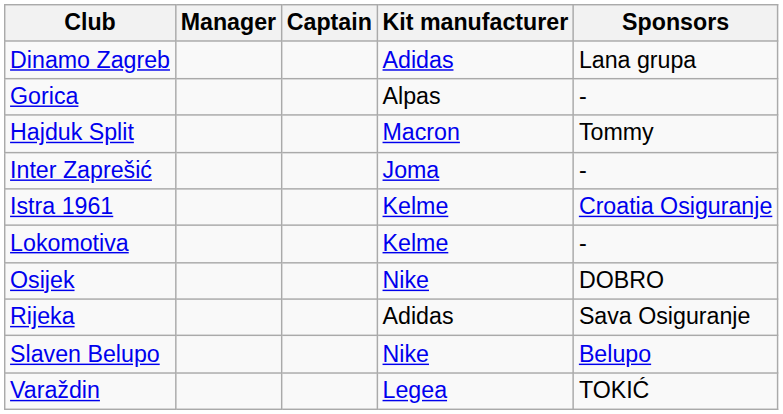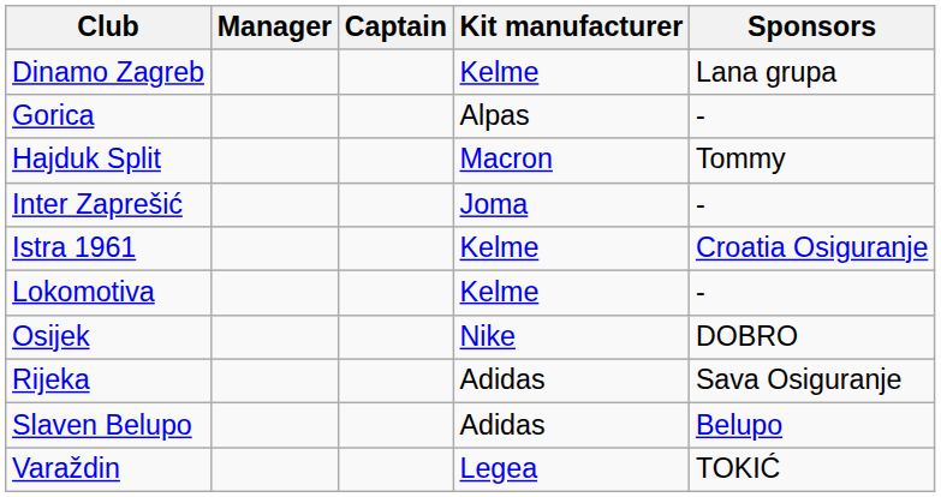 <table class="wikitable sortable">
 <tr>
 <th>Club</th>
 <th>Manager</th>
 <th>Captain</th>
 <th>Kit manufacturer</th>
 <th>Sponsors</th>
 </tr>
 <tr>
 <td><a href='#'>Dinamo Zagreb</a></td>
 <td>  </td>
 <td> </td>
-<td><a href='#'>Adidas</a></td>
+<td><a href='#'>Kelme</a></td>
 <td>Lana grupa</td>
 </tr>
 <tr>
 <td><a href='#'>Gorica</a></td>
 <td> </td>
 <td> </td>
 <td>Alpas</td>
 <td>-</td>
 </tr>
 <tr>
 <td><a href='#'>Hajduk Split</a></td>
 <td> </td>
 <td> </td>
 <td><a href='#'>Macron</a></td>
 <td>Tommy</td>
 </tr>
 <tr>
 <td><a href='#'>Inter Zaprešić</a></td>
 <td> </td>
 <td> </td>
 <td><a href='#'>Joma</a></td>
 <td>-</td>
 </tr>
 <tr>
 <td><a href='#'>Istra 1961</a></td>
 <td> </td>
 <td> </td>
 <td><a href='#'>Kelme</a></td>
 <td><a href='#'>Croatia Osiguranje</a></td>
 </tr>
 <tr>
 <td><a href='#'>Lokomotiva</a></td>
 <td> </td>
 <td> </td>
 <td><a href='#'>Kelme</a></td>
 <td>-</td>
 </tr>
 <tr>
 <td><a href='#'>Osijek</a></td>
 <td> </td>
 <td> </td>
 <td><a href='#'>Nike</a></td>
 <td>DOBRO</td>
 </tr>
 <tr>
 <td><a href='#'>Rijeka</a></td>
 <td> </td>
 <td> </td>
 <td>Adidas</td>
 <td>Sava Osiguranje</td>
 </tr>
 <tr>
 <td><a href='#'>Slaven Belupo</a></td>
 <td> </td>
 <td> </td>
-<td><a href='#'>Nike</a></td>
+<td>Adidas</td>
 <td><a href='#'>Belupo</a></td>
 </tr>
 <tr>
 <td><a href='#'>Varaždin</a></td>
 <td> </td>
 <td> </td>
 <td><a href='#'>Legea</a></td>
 <td>TOKIĆ</td>
 </tr>
 </table>
